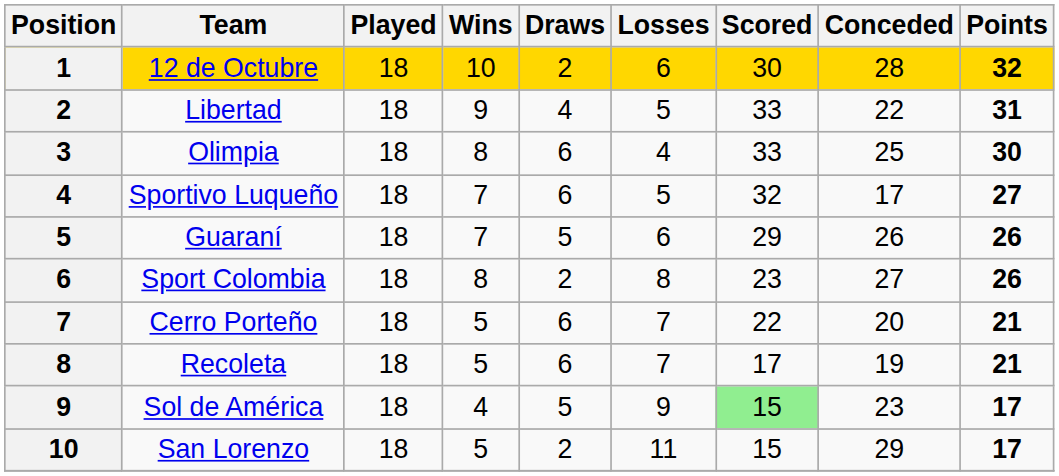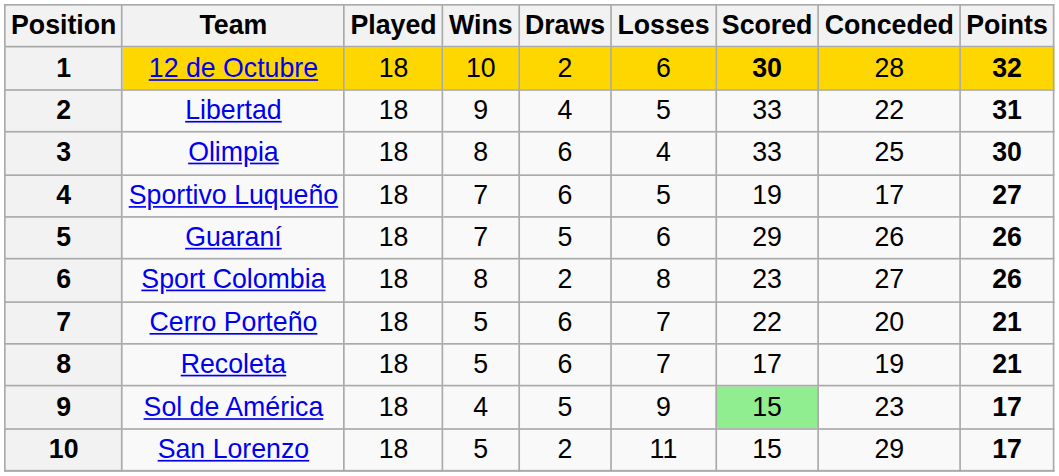 <table class="wikitable" style="text-align:center">
 <tr>
 <th>Position</th>
 <th>Team</th>
 <th>Played</th>
 <th>Wins</th>
 <th>Draws</th>
 <th>Losses</th>
 <th>Scored</th>
 <th>Conceded</th>
 <th>Points</th>
 </tr>
 <tr bgcolor="gold">
 <th>1</th>
 <td><a href='#'>12 de Octubre</a></td>
 <td>18</td>
 <td>10</td>
 <td>2</td>
 <td>6</td>
-<td>30</td>
+<td><strong>30</strong></td>
 <td>28</td>
 <td><strong>32</strong></td>
 </tr>
 <tr>
 <th>2</th>
 <td><a href='#'>Libertad</a></td>
 <td>18</td>
 <td>9</td>
 <td>4</td>
 <td>5</td>
 <td>33</td>
 <td>22</td>
 <td><strong>31</strong></td>
 </tr>
 <tr>
 <th>3</th>
 <td><a href='#'>Olimpia</a></td>
 <td>18</td>
 <td>8</td>
 <td>6</td>
 <td>4</td>
 <td>33</td>
 <td>25</td>
 <td><strong>30</strong></td>
 </tr>
 <tr>
 <th>4</th>
 <td><a href='#'>Sportivo Luqueño</a></td>
 <td>18</td>
 <td>7</td>
 <td>6</td>
 <td>5</td>
-<td>32</td>
+<td>19</td>
 <td>17</td>
 <td><strong>27</strong></td>
 </tr>
 <tr>
 <th>5</th>
 <td><a href='#'>Guaraní</a></td>
 <td>18</td>
 <td>7</td>
 <td>5</td>
 <td>6</td>
 <td>29</td>
 <td>26</td>
 <td><strong>26</strong></td>
 </tr>
 <tr>
 <th>6</th>
 <td><a href='#'>Sport Colombia</a></td>
 <td>18</td>
 <td>8</td>
 <td>2</td>
 <td>8</td>
 <td>23</td>
 <td>27</td>
 <td><strong>26</strong></td>
 </tr>
 <tr>
 <th>7</th>
 <td><a href='#'>Cerro Porteño</a></td>
 <td>18</td>
 <td>5</td>
 <td>6</td>
 <td>7</td>
 <td>22</td>
 <td>20</td>
 <td><strong>21</strong></td>
 </tr>
 <tr>
 <th>8</th>
 <td><a href='#'>Recoleta</a></td>
 <td>18</td>
 <td>5</td>
 <td>6</td>
 <td>7</td>
 <td>17</td>
 <td>19</td>
 <td><strong>21</strong></td>
 </tr>
 <tr>
 <th>9</th>
 <td><a href='#'>Sol de América</a></td>
 <td>18</td>
 <td>4</td>
 <td>5</td>
 <td>9</td>
 <td style="background: lightgreen;">15</td>
 <td>23</td>
 <td><strong>17</strong></td>
 </tr>
 <tr>
 <th>10</th>
 <td><a href='#'>San Lorenzo</a></td>
 <td>18</td>
 <td>5</td>
 <td>2</td>
 <td>11</td>
 <td>15</td>
 <td>29</td>
 <td><strong>17</strong></td>
 </tr>
 <tr>
 </tr>
 </table>
